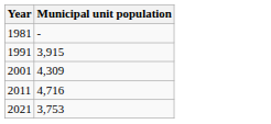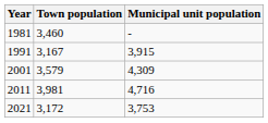 <table class=wikitable>
 <tr>
 <th>Year</th>
+<th>Town population</th>
 <th>Municipal unit population</th>
 </tr>
 <tr ---->
 <td>1981</td>
+<td>3,460</td>
 <td>-</td>
 </tr>
 <tr ---->
 <td>1991</td>
+<td>3,167</td>
 <td>3,915</td>
 </tr>
 <tr ---->
 <td>2001</td>
+<td>3,579</td>
 <td>4,309</td>
 </tr>
 <tr ---->
 <td>2011</td>
+<td>3,981</td>
 <td>4,716</td>
 </tr>
 <tr ---->
 <td>2021</td>
+<td>3,172</td>
 <td>3,753</td>
 </tr>
 </table>
